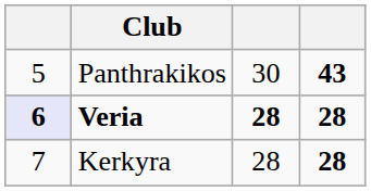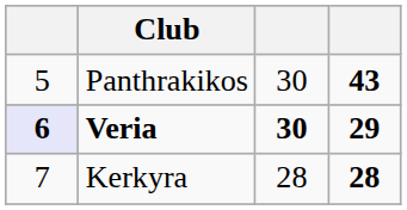 <table class="wikitable" style="text-align:center">
 <tr>
 <th width=30></th>
 <th>Club</th>
 <th width=30></th>
 <th width=30></th>
 </tr>
 <tr>
 <td>5</td>
 <td align=left>Panthrakikos</td>
 <td>30</td>
 <td><strong>43</strong></td>
 </tr>
 <tr>
 <td style="background: lavender;"><strong>6</strong></td>
 <td align=left><strong>Veria</strong></td>
-<td><strong>28</strong></td>
-<td><strong>28</strong></td>
+<td><strong>30</strong></td>
+<td><strong>29</strong></td>
 </tr>
 <tr>
 <td>7</td>
 <td align=left>Kerkyra</td>
 <td>28</td>
 <td><strong>28</strong></td>
 </tr>
 </table>
